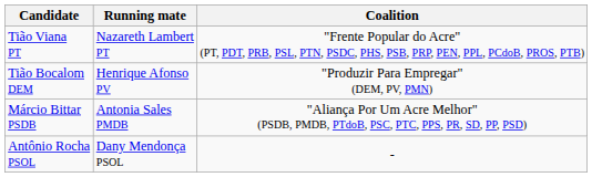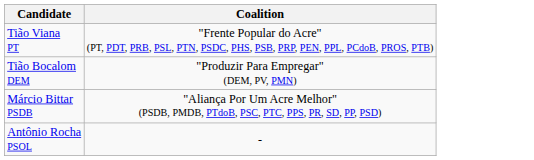 <table class="sortable wikitable">
 <tr style="background:#ececec; vertical-align:top;">
 <th>Candidate</th>
-<th>Running mate</th>
 <th>Coalition</th>
 </tr>
 <tr>
 <td><a href='#'>Tião Viana</a><br><small><a href='#'>PT</a></small></td>
-<td><a href='#'>Nazareth Lambert</a><br><small><a href='#'>PT</a></small></td>
 <td style="text-align:center;">"Frente Popular do Acre"<br><small>(PT, <a href='#'>PDT</a>, <a href='#'>PRB</a>, <a href='#'>PSL</a>, <a href='#'>PTN</a>, <a href='#'>PSDC</a>, <a href='#'>PHS</a>, <a href='#'>PSB</a>, <a href='#'>PRP</a>, <a href='#'>PEN</a>, <a href='#'>PPL</a>, <a href='#'>PCdoB</a>, <a href='#'>PROS</a>, <a href='#'>PTB</a>)</small></td>
 </tr>
 <tr>
 <td><a href='#'>Tião Bocalom</a><br><small><a href='#'>DEM</a></small></td>
-<td><a href='#'>Henrique Afonso</a><br><small><a href='#'>PV</a></small></td>
 <td style="text-align:center;">"Produzir Para Empregar"<br><small>(DEM, PV, <a href='#'>PMN</a>)</small></td>
 </tr>
 <tr>
 <td><a href='#'>Márcio Bittar</a><br><small><a href='#'>PSDB</a></small></td>
-<td><a href='#'>Antonia Sales</a><br><small><a href='#'>PMDB</a></small></td>
 <td style="text-align:center;">"Aliança Por Um Acre Melhor"<br><small>(PSDB, PMDB, <a href='#'>PTdoB</a>, <a href='#'>PSC</a>, <a href='#'>PTC</a>, <a href='#'>PPS</a>, <a href='#'>PR</a>, <a href='#'>SD</a>, <a href='#'>PP</a>, <a href='#'>PSD</a>)</small></td>
 </tr>
 <tr>
 <td><a href='#'>Antônio Rocha</a><br><small><a href='#'>PSOL</a></small></td>
-<td><a href='#'>Dany Mendonça</a><br><small>PSOL</small></td>
 <td style="text-align:center;">-<br></td>
 </tr>
 </table>
